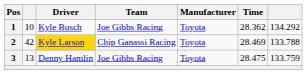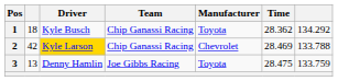 <table class="wikitable" style="font-size:95%">
 <tr>
 <th>Pos</th>
 <th></th>
 <th>Driver</th>
 <th>Team</th>
 <th>Manufacturer</th>
 <th>Time</th>
 <th></th>
 </tr>
 <tr>
 <th>1</th>
-<td>10</td>
+<td>18</td>
 <td><a href='#'>Kyle Busch</a></td>
-<td><a href='#'>Joe Gibbs Racing</a></td>
+<td><a href='#'>Chip Ganassi Racing</a></td>
 <td><a href='#'>Toyota</a></td>
 <td>28.362</td>
 <td>134.292</td>
 </tr>
 <tr>
 <th>2</th>
 <td>42</td>
 <td style="background: gold;"><a href='#'>Kyle Larson</a></td>
 <td><a href='#'>Chip Ganassi Racing</a></td>
-<td><a href='#'>Toyota</a></td>
+<td><a href='#'>Chevrolet</a></td>
 <td>28.469</td>
 <td>133.788</td>
 </tr>
 <tr>
 <th>3</th>
 <td>13</td>
 <td><a href='#'>Denny Hamlin</a></td>
 <td><a href='#'>Joe Gibbs Racing</a></td>
 <td><a href='#'>Toyota</a></td>
 <td>28.475</td>
 <td>133.759</td>
 </tr>
 <tr>
 <th colspan="7"></th>
 </tr>
 </table>
